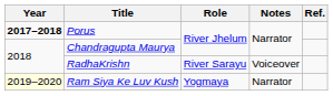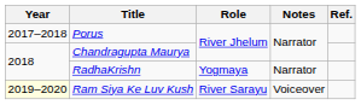 <table class="wikitable">
 <tr>
 <th>Year</th>
 <th>Title</th>
 <th>Role</th>
 <th>Notes</th>
 <th>Ref.</th>
 </tr>
 <tr>
-<td><strong>2017–2018</strong></td>
+<td>2017–2018</td>
 <td><em><a href='#'>Porus</a></em></td>
 <td rowspan="2"><a href='#'>River Jhelum</a></td>
 <td rowspan="2">Narrator</td>
 <td></td>
 </tr>
 <tr>
 <td rowspan="2">2018</td>
 <td><em><a href='#'>Chandragupta Maurya</a></em></td>
 <td></td>
 </tr>
 <tr>
 <td><em><a href='#'>RadhaKrishn</a></em></td>
-<td><a href='#'>River Sarayu</a></td>
-<td>Voiceover</td>
+<td><a href='#'>Yogmaya</a></td>
+<td>Narrator</td>
 <td></td>
 </tr>
 <tr>
 <td style="background: lightyellow;">2019–2020</td>
 <td><em><a href='#'>Ram Siya Ke Luv Kush</a></em></td>
-<td><a href='#'>Yogmaya</a></td>
-<td>Narrator</td>
+<td><a href='#'>River Sarayu</a></td>
+<td>Voiceover</td>
 <td></td>
 </tr>
 </table>
